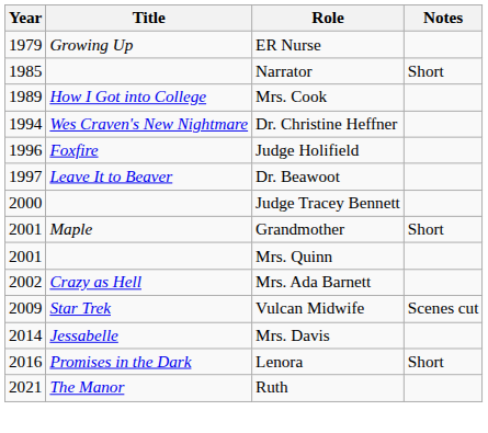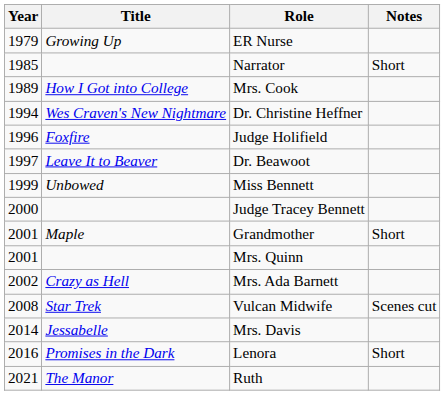 <table class="wikitable sortable">
 <tr>
 <th>Year</th>
 <th>Title</th>
 <th>Role</th>
 <th class="unsortable">Notes</th>
 </tr>
 <tr>
 <td>1979</td>
 <td><em>Growing Up</em></td>
 <td>ER Nurse</td>
 <td></td>
 </tr>
 <tr>
 <td>1985</td>
 <td><em></em></td>
 <td>Narrator</td>
 <td>Short</td>
 </tr>
 <tr>
 <td>1989</td>
 <td><em><a href='#'>How I Got into College</a></em></td>
 <td>Mrs. Cook</td>
 <td></td>
 </tr>
 <tr>
 <td>1994</td>
 <td><em><a href='#'>Wes Craven's New Nightmare</a></em></td>
 <td>Dr. Christine Heffner</td>
 <td></td>
 </tr>
 <tr>
 <td>1996</td>
 <td><em><a href='#'>Foxfire</a></em></td>
 <td>Judge Holifield</td>
 <td></td>
 </tr>
 <tr>
 <td>1997</td>
 <td><em><a href='#'>Leave It to Beaver</a></em></td>
 <td>Dr. Beawoot</td>
 <td></td>
 </tr>
 <tr>
+<td>1999</td>
+<td><em>Unbowed</em></td>
+<td>Miss Bennett</td>
+<td></td>
+</tr>
+<tr>
 <td>2000</td>
 <td><em></em></td>
 <td>Judge Tracey Bennett</td>
 <td></td>
 </tr>
 <tr>
 <td>2001</td>
 <td><em>Maple</em></td>
 <td>Grandmother</td>
 <td>Short</td>
 </tr>
 <tr>
 <td>2001</td>
 <td><em></em></td>
 <td>Mrs. Quinn</td>
 <td></td>
 </tr>
 <tr>
 <td>2002</td>
 <td><em><a href='#'>Crazy as Hell</a></em></td>
 <td>Mrs. Ada Barnett</td>
 <td></td>
 </tr>
 <tr>
-<td>2009</td>
+<td>2008</td>
 <td><em><a href='#'>Star Trek</a></em></td>
 <td>Vulcan Midwife</td>
 <td>Scenes cut</td>
 </tr>
 <tr>
 <td>2014</td>
 <td><em><a href='#'>Jessabelle</a></em></td>
 <td>Mrs. Davis</td>
 <td></td>
 </tr>
 <tr>
 <td>2016</td>
 <td><em><a href='#'>Promises in the Dark</a></em></td>
 <td>Lenora</td>
 <td>Short</td>
 </tr>
 <tr>
 <td>2021</td>
 <td><em><a href='#'>The Manor</a></em></td>
 <td>Ruth</td>
 <td></td>
 </tr>
 </table>
